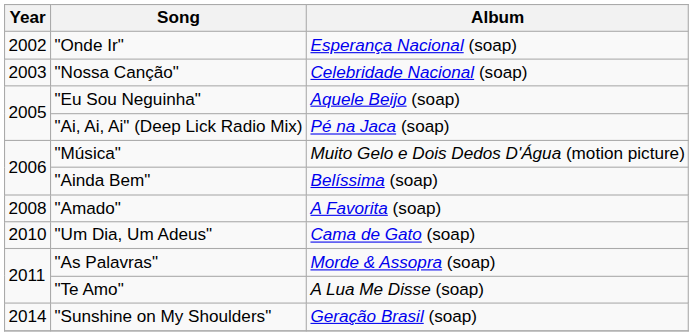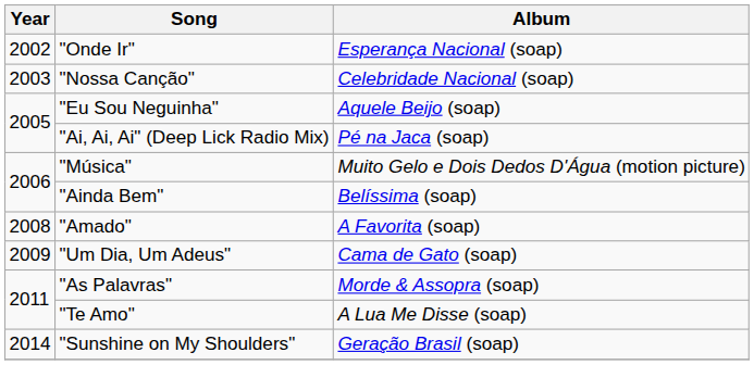 <table class="wikitable">
 <tr>
 <th align="left">Year</th>
 <th align="left">Song</th>
 <th align="left">Album</th>
 </tr>
 <tr>
 <td align="left">2002</td>
 <td align="left">"Onde Ir"</td>
 <td align="left"><em><a href='#'>Esperança Nacional</a></em> (soap)</td>
 </tr>
 <tr>
 <td rowspan="1">2003</td>
 <td align="left">"Nossa Canção"</td>
 <td align="left"><em><a href='#'>Celebridade Nacional</a></em> (soap)</td>
 </tr>
 <tr>
 <td rowspan="2">2005</td>
 <td align="left">"Eu Sou Neguinha"</td>
 <td align="left"><em><a href='#'>Aquele Beijo</a></em> (soap)</td>
 </tr>
 <tr>
 <td align="left">"Ai, Ai, Ai" (Deep Lick Radio Mix)</td>
 <td align="left"><em><a href='#'>Pé na Jaca</a></em> (soap)</td>
 </tr>
 <tr>
 <td rowspan="2">2006</td>
 <td align="left">"Música"</td>
 <td align="left"><em>Muito Gelo e Dois Dedos D'Água</em> (motion picture)</td>
 </tr>
 <tr>
 <td align="left">"Ainda Bem"</td>
 <td align="left"><em><a href='#'>Belíssima</a></em> (soap)</td>
 </tr>
 <tr>
 <td rowspan="1">2008</td>
 <td align="left">"Amado"</td>
 <td align="left"><em><a href='#'>A Favorita</a></em> (soap)</td>
 </tr>
 <tr>
-<td rowspan="1">2010</td>
+<td rowspan="1">2009</td>
 <td align="left">"Um Dia, Um Adeus"</td>
 <td align="left"><em><a href='#'>Cama de Gato</a></em> (soap)</td>
 </tr>
 <tr>
 <td rowspan="2">2011</td>
 <td align="left">"As Palavras"</td>
 <td align="left"><em><a href='#'>Morde & Assopra</a></em> (soap)</td>
 </tr>
 <tr>
 <td align="left">"Te Amo"</td>
 <td align="left"><em>A Lua Me Disse</em> (soap)</td>
 </tr>
 <tr>
 <td rowspan="1">2014</td>
 <td align="left">"Sunshine on My Shoulders"</td>
 <td align="left"><em><a href='#'>Geração Brasil</a></em> (soap)</td>
 </tr>
 <tr>
 </tr>
 </table>
